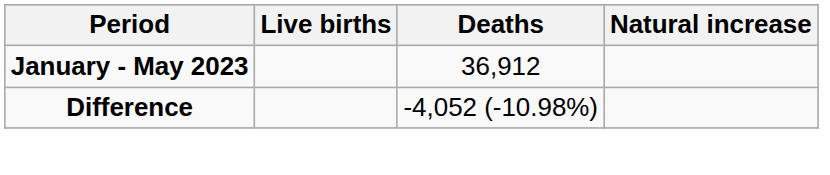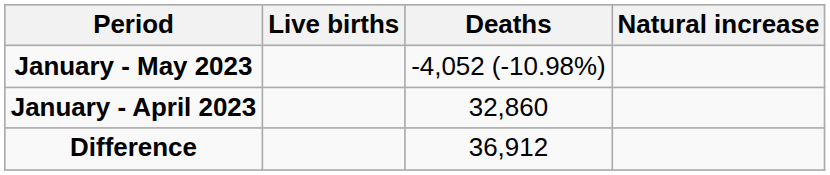 <table class="wikitable" style="text-align:center;">
 <tr>
 <th>Period</th>
 <th>Live births</th>
 <th>Deaths</th>
 <th>Natural increase</th>
 </tr>
 <tr>
 <td><strong>January - May 2023</strong></td>
 <td></td>
-<td>36,912</td>
+<td> -4,052 (-10.98%)</td>
+<td></td>
+</tr>
+<tr>
+<td><strong>January - April 2023</strong></td>
+<td></td>
+<td>32,860</td>
 <td></td>
 </tr>
 <tr>
 <td><strong>Difference</strong></td>
 <td></td>
-<td> -4,052 (-10.98%)</td>
+<td>36,912</td>
 <td></td>
 </tr>
 </table>
